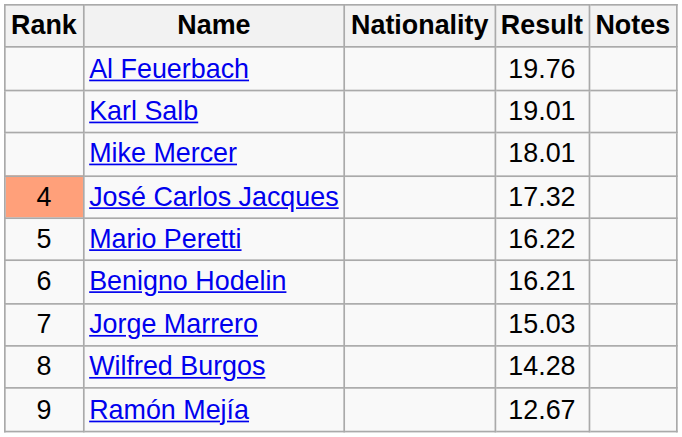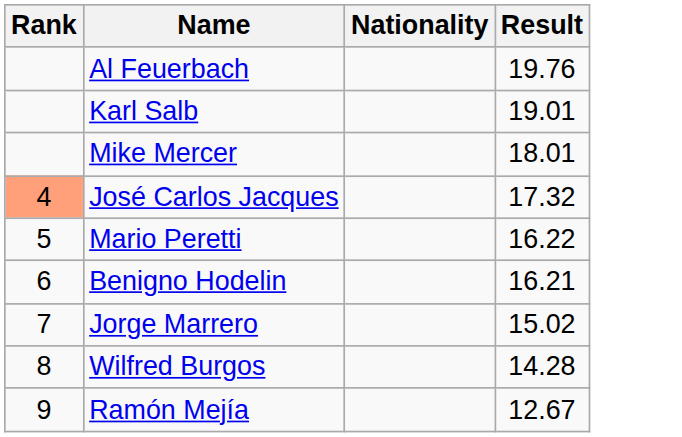 <table class="wikitable sortable" style="text-align:center">
 <tr>
 <th>Rank</th>
 <th>Name</th>
 <th>Nationality</th>
 <th>Result</th>
-<th>Notes</th>
 </tr>
 <tr>
 <td></td>
 <td align=left><a href='#'>Al Feuerbach</a></td>
 <td align=left></td>
 <td>19.76</td>
-<td></td>
 </tr>
 <tr>
 <td></td>
 <td align=left><a href='#'>Karl Salb</a></td>
 <td align=left></td>
 <td>19.01</td>
-<td></td>
 </tr>
 <tr>
 <td></td>
 <td align=left><a href='#'>Mike Mercer</a></td>
 <td align=left></td>
 <td>18.01</td>
-<td></td>
 </tr>
 <tr>
 <td style="background: lightsalmon;">4</td>
 <td align=left><a href='#'>José Carlos Jacques</a></td>
 <td align=left></td>
 <td>17.32</td>
-<td></td>
 </tr>
 <tr>
 <td>5</td>
 <td align=left><a href='#'>Mario Peretti</a></td>
 <td align=left></td>
 <td>16.22</td>
-<td></td>
 </tr>
 <tr>
 <td>6</td>
 <td align=left><a href='#'>Benigno Hodelin</a></td>
 <td align=left></td>
 <td>16.21</td>
-<td></td>
 </tr>
 <tr>
 <td>7</td>
 <td align=left><a href='#'>Jorge Marrero</a></td>
 <td align=left></td>
-<td>15.03</td>
-<td></td>
+<td>15.02</td>
 </tr>
 <tr>
 <td>8</td>
 <td align=left><a href='#'>Wilfred Burgos</a></td>
 <td align=left></td>
 <td>14.28</td>
-<td></td>
 </tr>
 <tr>
 <td>9</td>
 <td align=left><a href='#'>Ramón Mejía</a></td>
 <td align=left></td>
 <td>12.67</td>
-<td></td>
 </tr>
 </table>
